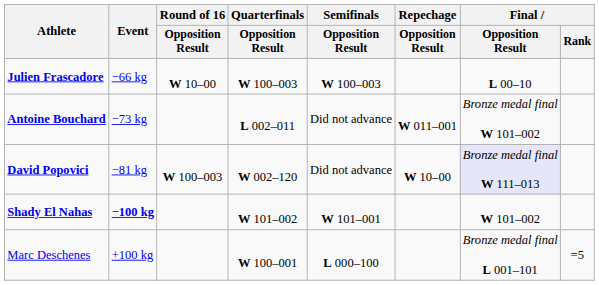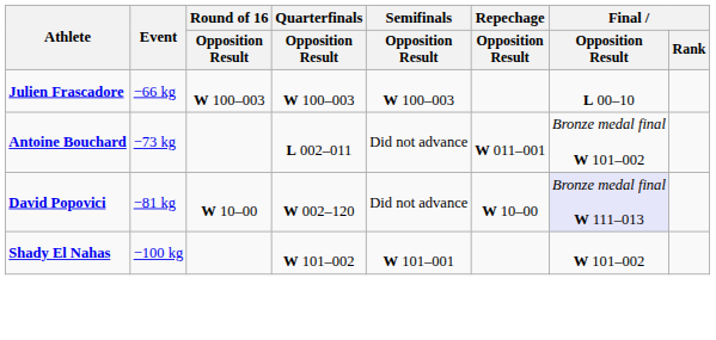 <table class="wikitable" style="font-size:90%">
 <tr>
 <th rowspan=2>Athlete</th>
 <th rowspan=2>Event</th>
 <th>Round of 16</th>
 <th>Quarterfinals</th>
 <th>Semifinals</th>
 <th>Repechage</th>
 <th colspan=2>Final / </th>
 </tr>
 <tr style="font-size:95%">
 <th>Opposition<br>Result</th>
 <th>Opposition<br>Result</th>
 <th>Opposition<br>Result</th>
 <th>Opposition<br>Result</th>
 <th>Opposition<br>Result</th>
 <th>Rank</th>
 </tr>
 <tr align=center>
 <td align=left><strong><a href='#'>Julien Frascadore</a></strong></td>
 <td align=left><a href='#'>−66 kg</a></td>
-<td><br><strong>W</strong> 10–00</td>
+<td><br><strong>W</strong> 100–003</td>
 <td><br><strong>W</strong> 100–003</td>
 <td><br><strong>W</strong> 100–003</td>
 <td></td>
 <td><br><strong>L</strong> 00–10</td>
 <td></td>
 </tr>
 <tr align=center>
 <td align=left><strong><a href='#'>Antoine Bouchard</a></strong></td>
 <td align=left><a href='#'>−73 kg</a></td>
 <td></td>
 <td><br><strong>L</strong> 002–011</td>
 <td>Did not advance</td>
 <td><br><strong>W</strong> 011–001</td>
 <td><em>Bronze medal final</em><br><br><strong>W</strong> 101–002</td>
 <td></td>
 </tr>
 <tr align=center>
 <td align=left><strong><a href='#'>David Popovici</a></strong></td>
 <td align=left><a href='#'>−81 kg</a></td>
-<td><br><strong>W</strong> 100–003</td>
+<td><br><strong>W</strong> 10–00</td>
 <td><br><strong>W</strong> 002–120</td>
 <td>Did not advance</td>
 <td><br><strong>W</strong> 10–00</td>
 <td style="background: lavender;"><em>Bronze medal final</em><br><br><strong>W</strong> 111–013</td>
 <td></td>
 </tr>
 <tr align=center>
 <td align=left><strong><a href='#'>Shady El Nahas</a></strong></td>
-<td align=left><strong><a href='#'>−100 kg</a></strong></td>
+<td align=left><a href='#'>−100 kg</a></td>
 <td></td>
 <td><br><strong>W</strong> 101–002</td>
 <td><br><strong>W</strong> 101–001</td>
 <td></td>
 <td><br><strong>W</strong> 101–002</td>
 <td></td>
 </tr>
-<tr align=center>
-<td align=left><a href='#'>Marc Deschenes</a></td>
-<td align=left><a href='#'>+100 kg</a></td>
-<td></td>
-<td><br><strong>W</strong> 100–001</td>
-<td><br><strong>L</strong> 000–100</td>
-<td></td>
-<td><em>Bronze medal final</em><br><br><strong>L</strong> 001–101</td>
-<td>=5</td>
-</tr>
 </table>
